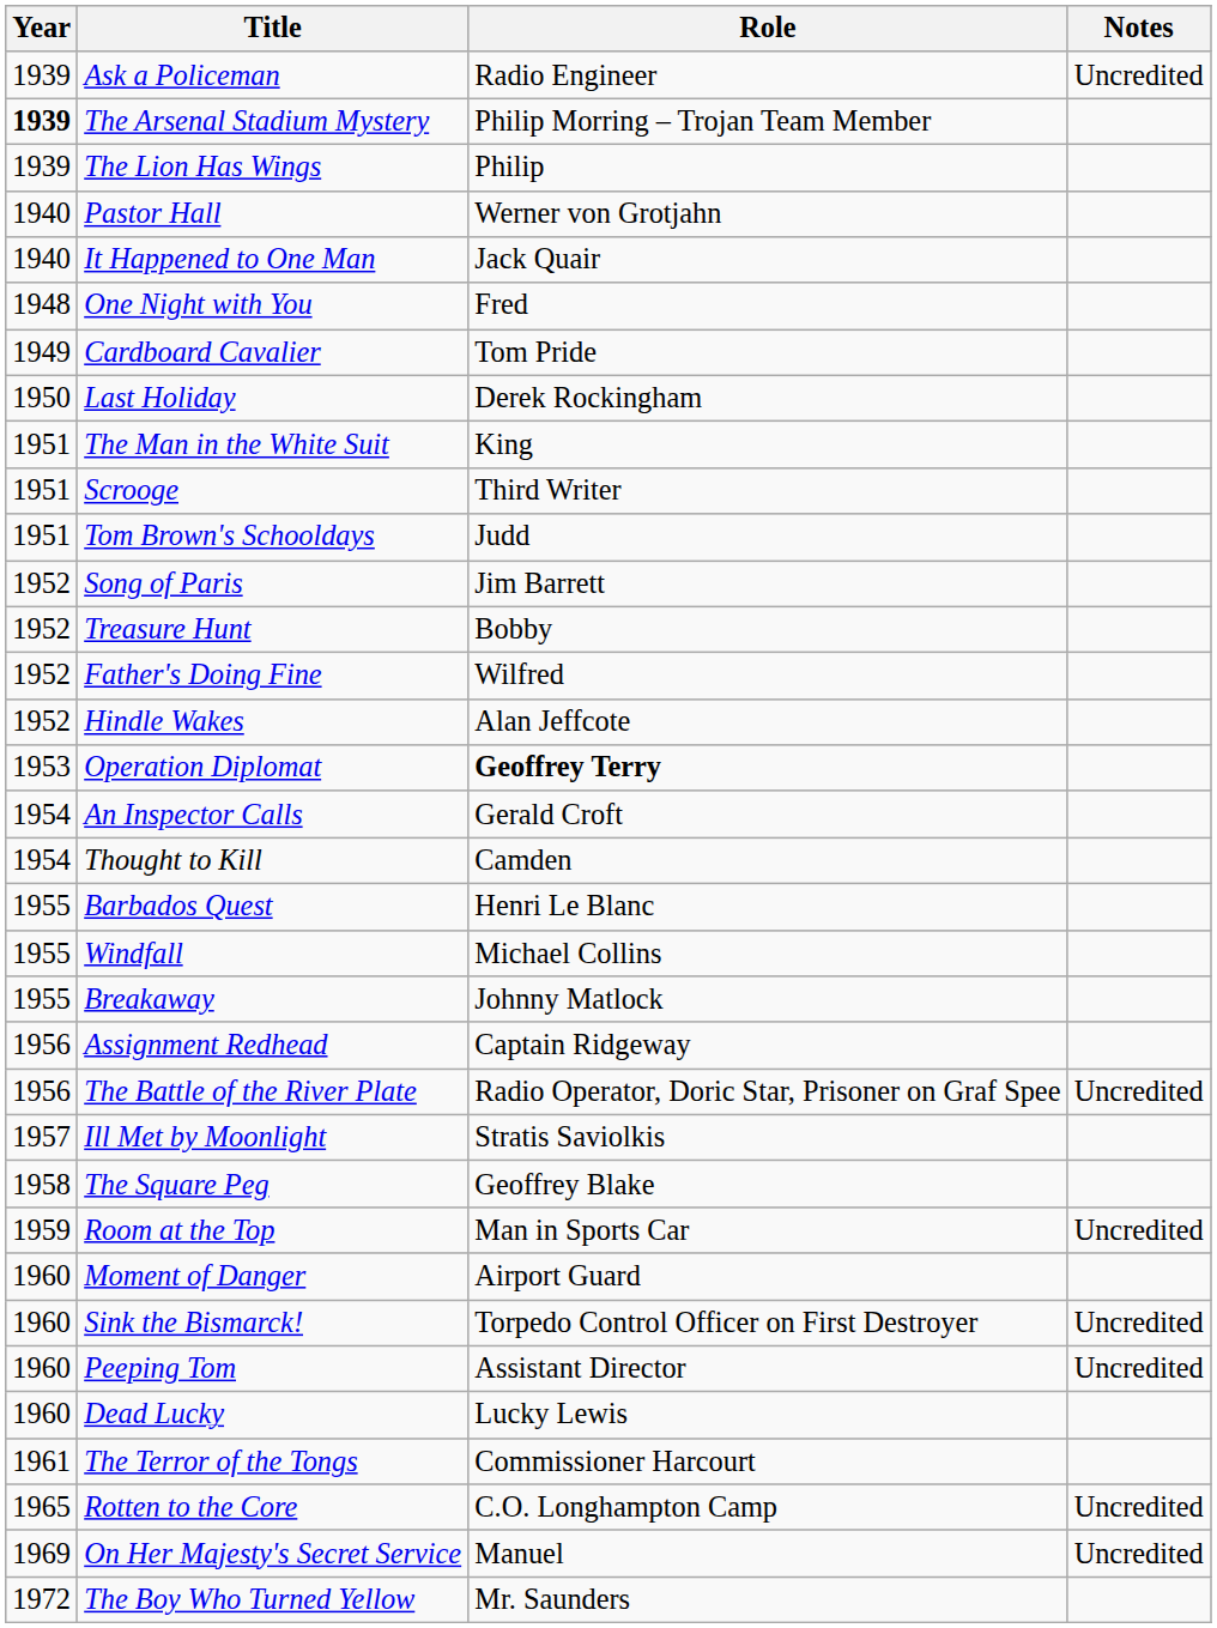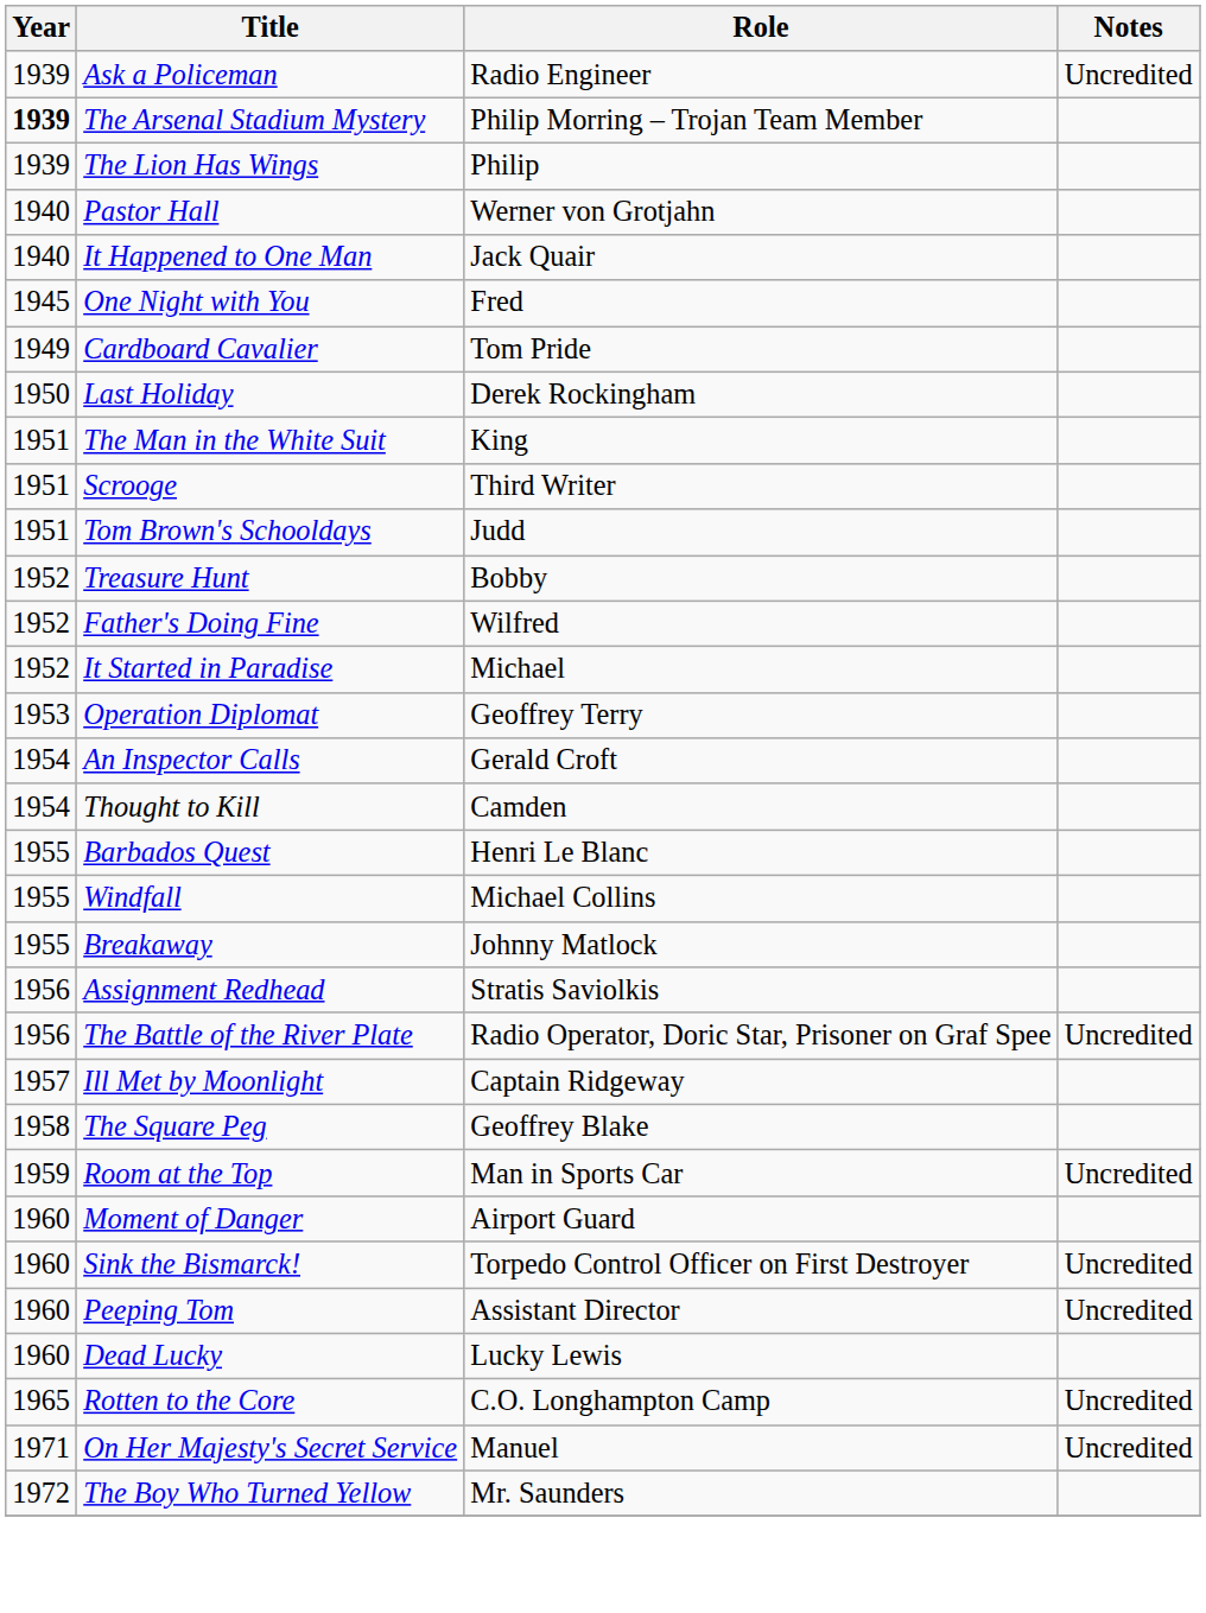 <table class="wikitable sortable">
 <tr>
 <th>Year</th>
 <th>Title</th>
 <th>Role</th>
 <th class="unsortable">Notes</th>
 </tr>
 <tr>
 <td>1939</td>
 <td><em><a href='#'>Ask a Policeman</a></em></td>
 <td>Radio Engineer</td>
 <td>Uncredited</td>
 </tr>
 <tr>
 <td><strong>1939</strong></td>
 <td><em><a href='#'>The Arsenal Stadium Mystery</a></em></td>
 <td>Philip Morring – Trojan Team Member</td>
 <td></td>
 </tr>
 <tr>
 <td>1939</td>
 <td><em><a href='#'>The Lion Has Wings</a></em></td>
 <td>Philip</td>
 <td></td>
 </tr>
 <tr>
 <td>1940</td>
 <td><em><a href='#'>Pastor Hall</a></em></td>
 <td>Werner von Grotjahn</td>
 <td></td>
 </tr>
 <tr>
 <td>1940</td>
 <td><em><a href='#'>It Happened to One Man</a></em></td>
 <td>Jack Quair</td>
 <td></td>
 </tr>
 <tr>
-<td>1948</td>
+<td>1945</td>
 <td><em><a href='#'>One Night with You</a></em></td>
 <td>Fred</td>
 <td></td>
 </tr>
 <tr>
 <td>1949</td>
 <td><em><a href='#'>Cardboard Cavalier</a></em></td>
 <td>Tom Pride</td>
 <td></td>
 </tr>
 <tr>
 <td>1950</td>
 <td><em><a href='#'>Last Holiday</a></em></td>
 <td>Derek Rockingham</td>
 <td></td>
 </tr>
 <tr>
 <td>1951</td>
 <td><em><a href='#'>The Man in the White Suit</a></em></td>
 <td>King</td>
 <td></td>
 </tr>
 <tr>
 <td>1951</td>
 <td><em><a href='#'>Scrooge</a></em></td>
 <td>Third Writer</td>
 <td></td>
 </tr>
 <tr>
 <td>1951</td>
 <td><em><a href='#'>Tom Brown's Schooldays</a></em></td>
 <td>Judd</td>
 <td></td>
 </tr>
 <tr>
 <td>1952</td>
-<td><em><a href='#'>Song of Paris</a></em></td>
-<td>Jim Barrett</td>
-<td></td>
-</tr>
-<tr>
-<td>1952</td>
 <td><em><a href='#'>Treasure Hunt</a></em></td>
 <td>Bobby</td>
 <td></td>
 </tr>
 <tr>
 <td>1952</td>
 <td><em><a href='#'>Father's Doing Fine</a></em></td>
 <td>Wilfred</td>
 <td></td>
 </tr>
 <tr>
 <td>1952</td>
-<td><em><a href='#'>Hindle Wakes</a></em></td>
-<td>Alan Jeffcote</td>
+<td><em><a href='#'>It Started in Paradise</a></em></td>
+<td>Michael</td>
 <td></td>
 </tr>
 <tr>
 <td>1953</td>
 <td><em><a href='#'>Operation Diplomat</a></em></td>
-<td><strong>Geoffrey Terry</strong></td>
+<td>Geoffrey Terry</td>
 <td></td>
 </tr>
 <tr>
 <td>1954</td>
 <td><em><a href='#'>An Inspector Calls</a></em></td>
 <td>Gerald Croft</td>
 <td></td>
 </tr>
 <tr>
 <td>1954</td>
 <td><em>Thought to Kill</em></td>
 <td>Camden</td>
 <td></td>
 </tr>
 <tr>
 <td>1955</td>
 <td><em><a href='#'>Barbados Quest</a></em></td>
 <td>Henri Le Blanc</td>
 <td></td>
 </tr>
 <tr>
 <td>1955</td>
 <td><em><a href='#'>Windfall</a></em></td>
 <td>Michael Collins</td>
 <td></td>
 </tr>
 <tr>
 <td>1955</td>
 <td><em><a href='#'>Breakaway</a></em></td>
 <td>Johnny Matlock</td>
 <td></td>
 </tr>
 <tr>
 <td>1956</td>
 <td><em><a href='#'>Assignment Redhead</a></em></td>
-<td>Captain Ridgeway</td>
+<td>Stratis Saviolkis</td>
 <td></td>
 </tr>
 <tr>
 <td>1956</td>
 <td><em><a href='#'>The Battle of the River Plate</a></em></td>
 <td>Radio Operator, Doric Star, Prisoner on Graf Spee</td>
 <td>Uncredited</td>
 </tr>
 <tr>
 <td>1957</td>
 <td><em><a href='#'>Ill Met by Moonlight</a></em></td>
-<td>Stratis Saviolkis</td>
+<td>Captain Ridgeway</td>
 <td></td>
 </tr>
 <tr>
 <td>1958</td>
 <td><em><a href='#'>The Square Peg</a></em></td>
 <td>Geoffrey Blake</td>
 <td></td>
 </tr>
 <tr>
 <td>1959</td>
 <td><em><a href='#'>Room at the Top</a></em></td>
 <td>Man in Sports Car</td>
 <td>Uncredited</td>
 </tr>
 <tr>
 <td>1960</td>
 <td><em><a href='#'>Moment of Danger</a></em></td>
 <td>Airport Guard</td>
 <td></td>
 </tr>
 <tr>
 <td>1960</td>
 <td><em><a href='#'>Sink the Bismarck!</a></em></td>
 <td>Torpedo Control Officer on First Destroyer</td>
 <td>Uncredited</td>
 </tr>
 <tr>
 <td>1960</td>
 <td><em><a href='#'>Peeping Tom</a></em></td>
 <td>Assistant Director</td>
 <td>Uncredited</td>
 </tr>
 <tr>
 <td>1960</td>
 <td><em><a href='#'>Dead Lucky</a></em></td>
 <td>Lucky Lewis</td>
 <td></td>
 </tr>
 <tr>
-<td>1961</td>
-<td><em><a href='#'>The Terror of the Tongs</a></em></td>
-<td>Commissioner Harcourt</td>
-<td></td>
-</tr>
-<tr>
 <td>1965</td>
 <td><em><a href='#'>Rotten to the Core</a></em></td>
 <td>C.O. Longhampton Camp</td>
 <td>Uncredited</td>
 </tr>
 <tr>
-<td>1969</td>
+<td>1971</td>
 <td><em><a href='#'>On Her Majesty's Secret Service</a></em></td>
 <td>Manuel</td>
 <td>Uncredited</td>
 </tr>
 <tr>
 <td>1972</td>
 <td><em><a href='#'>The Boy Who Turned Yellow</a></em></td>
 <td>Mr. Saunders</td>
 <td></td>
 </tr>
 <tr>
 </tr>
 </table>
